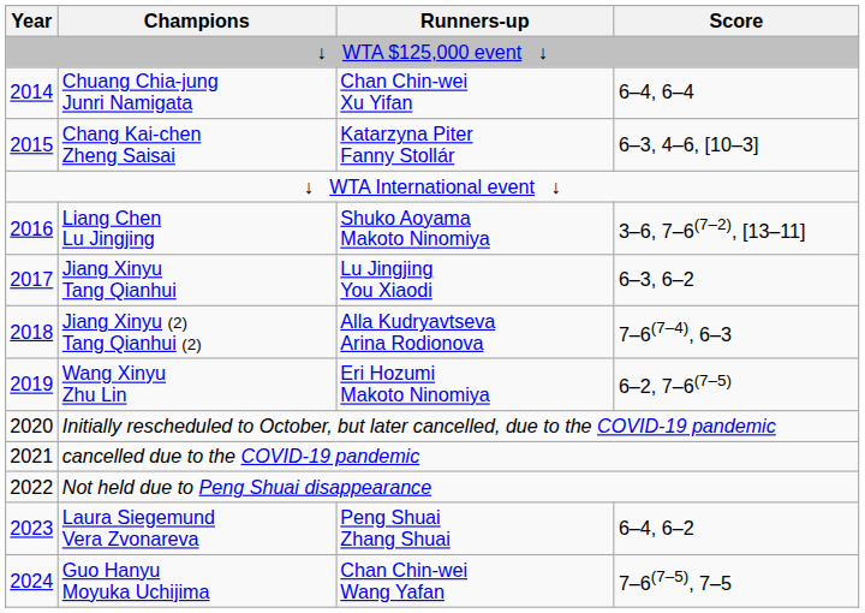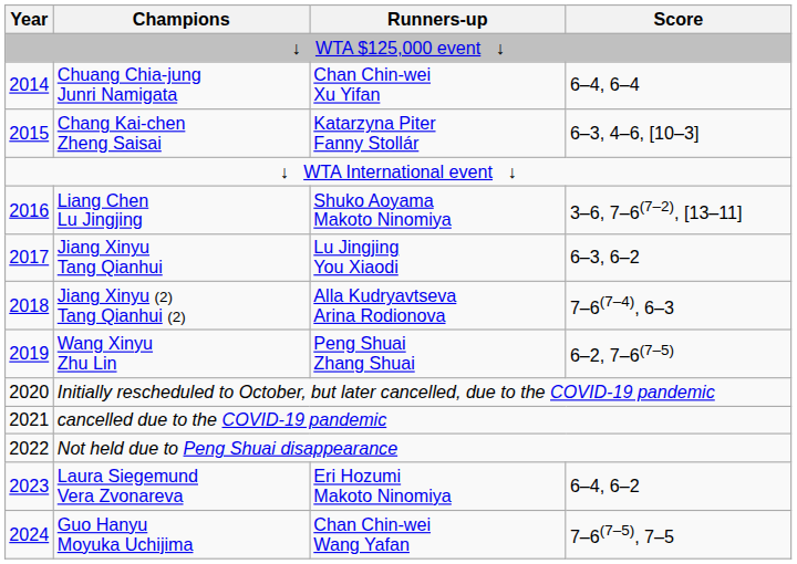 <table class="wikitable" style="font-size:90%">
 <tr>
 <th>Year</th>
 <th width="200">Champions</th>
 <th width="200">Runners-up</th>
 <th width="175">Score</th>
 </tr>
 <tr>
 <td colspan="4" align="center" bgcolor=silver>↓   <a href='#'>WTA $125,000 event</a>   ↓</td>
 </tr>
 <tr>
 <td><a href='#'>2014</a></td>
 <td> <a href='#'>Chuang Chia-jung</a> <br>  <a href='#'>Junri Namigata</a></td>
 <td> <a href='#'>Chan Chin-wei</a> <br>  <a href='#'>Xu Yifan</a></td>
 <td>6–4, 6–4</td>
 </tr>
 <tr>
 <td><a href='#'>2015</a></td>
 <td> <a href='#'>Chang Kai-chen</a> <br>  <a href='#'>Zheng Saisai</a></td>
 <td> <a href='#'>Katarzyna Piter</a> <br>  <a href='#'>Fanny Stollár</a></td>
 <td>6–3, 4–6, [10–3]</td>
 </tr>
 <tr>
 <td colspan="4" align="center">↓   <a href='#'>WTA International event</a>   ↓</td>
 </tr>
 <tr>
 <td><a href='#'>2016</a></td>
 <td> <a href='#'>Liang Chen</a> <br>  <a href='#'>Lu Jingjing</a></td>
 <td> <a href='#'>Shuko Aoyama</a> <br>  <a href='#'>Makoto Ninomiya</a></td>
 <td>3–6, 7–6<sup>(7–2)</sup>, [13–11]</td>
 </tr>
 <tr>
 <td><a href='#'>2017</a></td>
 <td> <a href='#'>Jiang Xinyu</a> <br>  <a href='#'>Tang Qianhui</a></td>
 <td> <a href='#'>Lu Jingjing</a> <br>  <a href='#'>You Xiaodi</a></td>
 <td>6–3, 6–2</td>
 </tr>
 <tr>
 <td><a href='#'>2018</a></td>
 <td> <a href='#'>Jiang Xinyu</a> <small>(2)</small> <br>  <a href='#'>Tang Qianhui</a> <small>(2)</small></td>
 <td> <a href='#'>Alla Kudryavtseva</a> <br>  <a href='#'>Arina Rodionova</a></td>
 <td>7–6<sup>(7–4)</sup>, 6–3</td>
 </tr>
 <tr>
 <td><a href='#'>2019</a></td>
 <td> <a href='#'>Wang Xinyu</a> <br>  <a href='#'>Zhu Lin</a></td>
-<td> <a href='#'>Eri Hozumi</a> <br>  <a href='#'>Makoto Ninomiya</a></td>
+<td> <a href='#'>Peng Shuai</a> <br>  <a href='#'>Zhang Shuai</a></td>
 <td>6–2, 7–6<sup>(7–5)</sup></td>
 </tr>
 <tr>
 <td>2020</td>
 <td colspan="3"><em>Initially rescheduled to October, but later cancelled, due to the <a href='#'>COVID-19 pandemic</a></em></td>
 </tr>
 <tr>
 <td>2021</td>
 <td colspan="3"><em>cancelled due to the <a href='#'>COVID-19 pandemic</a></em></td>
 </tr>
 <tr>
 <td>2022</td>
 <td colspan="3"><em>Not held due to <a href='#'>Peng Shuai disappearance</a></em></td>
 </tr>
 <tr>
 <td><a href='#'>2023</a></td>
 <td> <a href='#'>Laura Siegemund</a> <br>  <a href='#'>Vera Zvonareva</a></td>
-<td> <a href='#'>Peng Shuai</a> <br>  <a href='#'>Zhang Shuai</a></td>
+<td> <a href='#'>Eri Hozumi</a> <br>  <a href='#'>Makoto Ninomiya</a></td>
 <td>6–4, 6–2</td>
 </tr>
 <tr>
 <td><a href='#'>2024</a></td>
 <td> <a href='#'>Guo Hanyu</a> <br>  <a href='#'>Moyuka Uchijima</a></td>
 <td> <a href='#'>Chan Chin-wei</a> <br>  <a href='#'>Wang Yafan</a></td>
 <td>7–6<sup>(7–5)</sup>, 7–5</td>
 </tr>
 </table>
